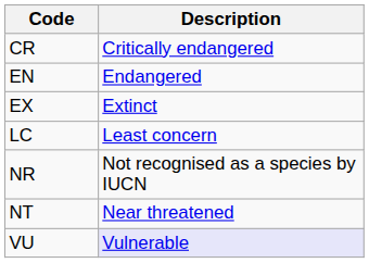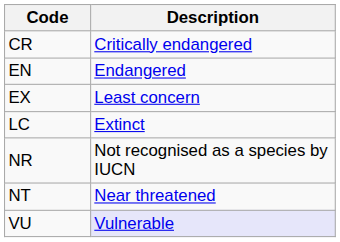 <table width=25% class="wikitable">
 <tr>
 <th width=3%>Code</th>
 <th width=12%>Description</th>
 </tr>
 <tr>
 <td>CR</td>
 <td><a href='#'>Critically endangered</a></td>
 </tr>
 <tr>
 <td>EN</td>
 <td><a href='#'>Endangered</a></td>
 </tr>
 <tr>
 <td>EX</td>
-<td><a href='#'>Extinct</a></td>
+<td><a href='#'>Least concern</a></td>
 </tr>
 <tr>
 <td>LC</td>
-<td><a href='#'>Least concern</a></td>
+<td><a href='#'>Extinct</a></td>
 </tr>
 <tr>
 <td>NR</td>
 <td>Not recognised as a species by IUCN</td>
 </tr>
 <tr>
 <td>NT</td>
 <td><a href='#'>Near threatened</a></td>
 </tr>
 <tr>
 <td>VU</td>
 <td style="background: lavender;"><a href='#'>Vulnerable</a></td>
 </tr>
 </table>
